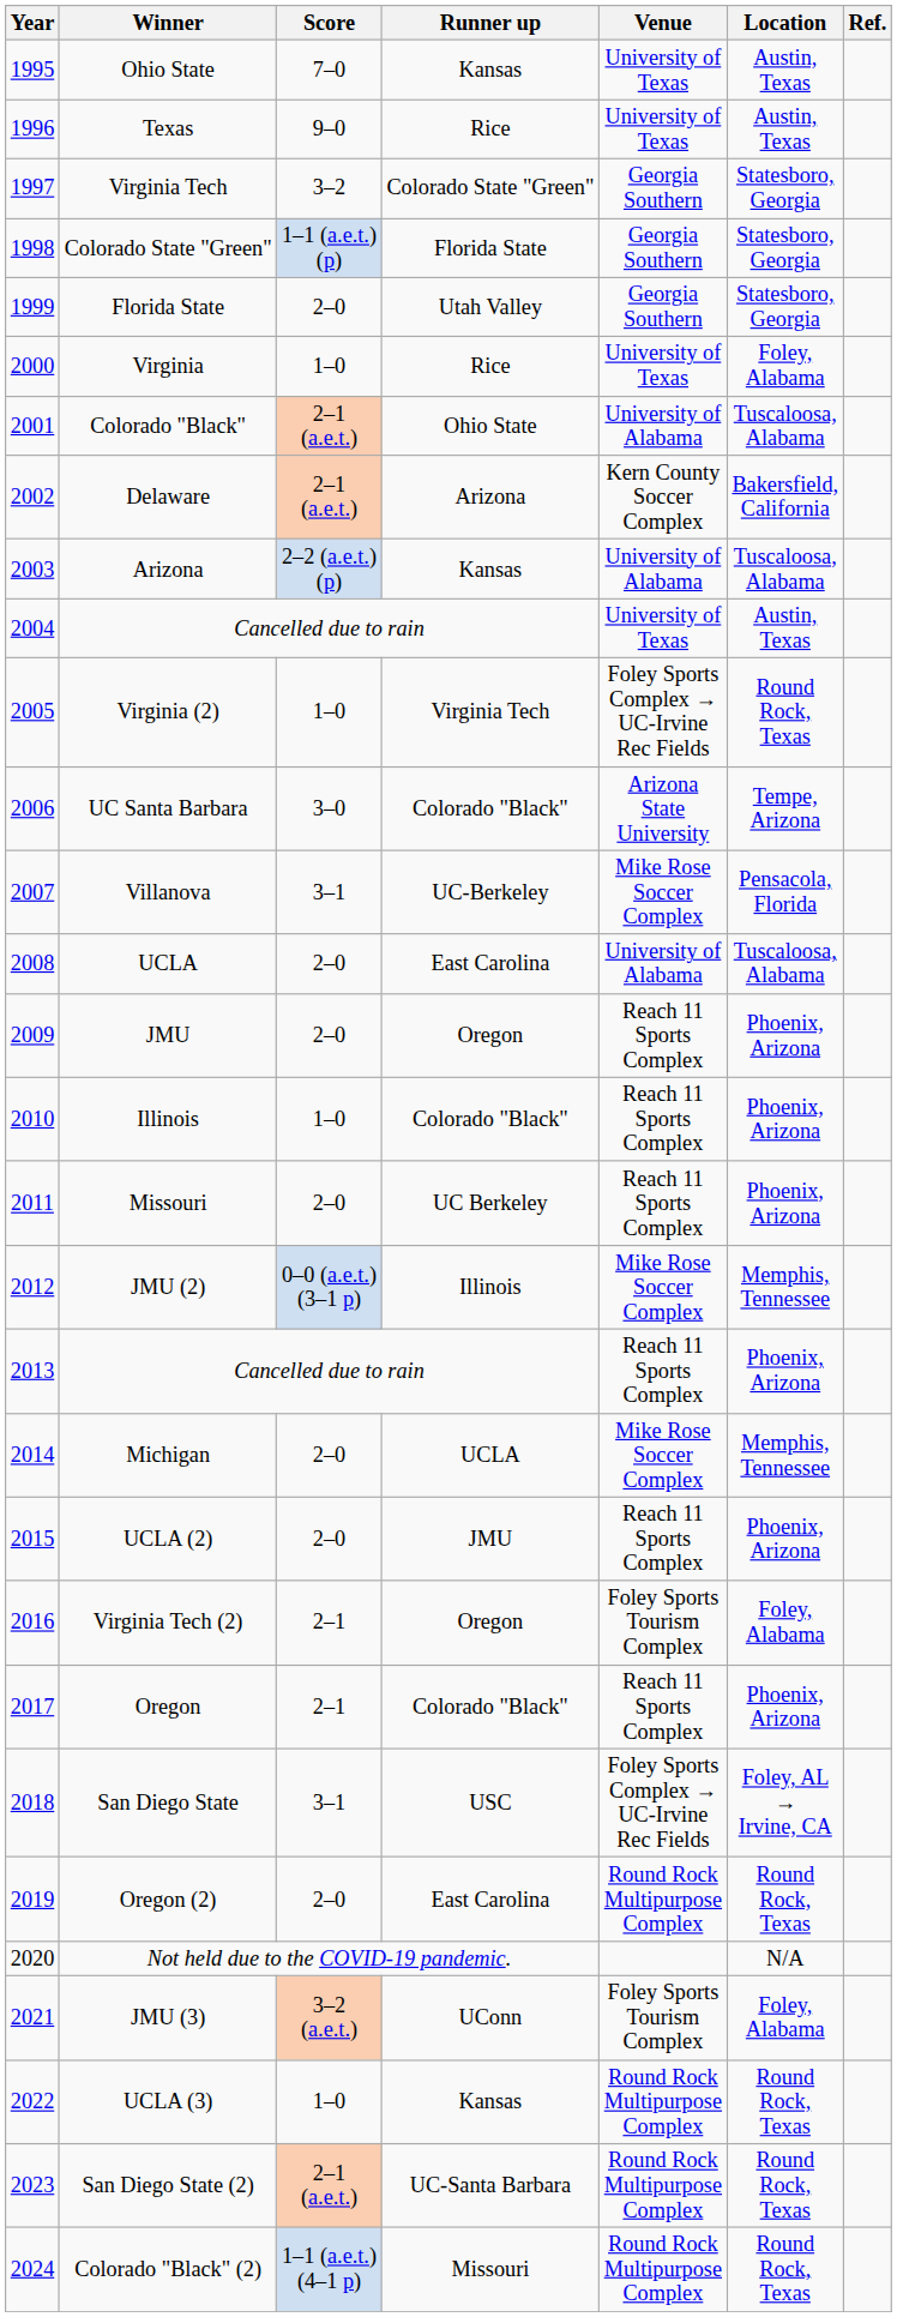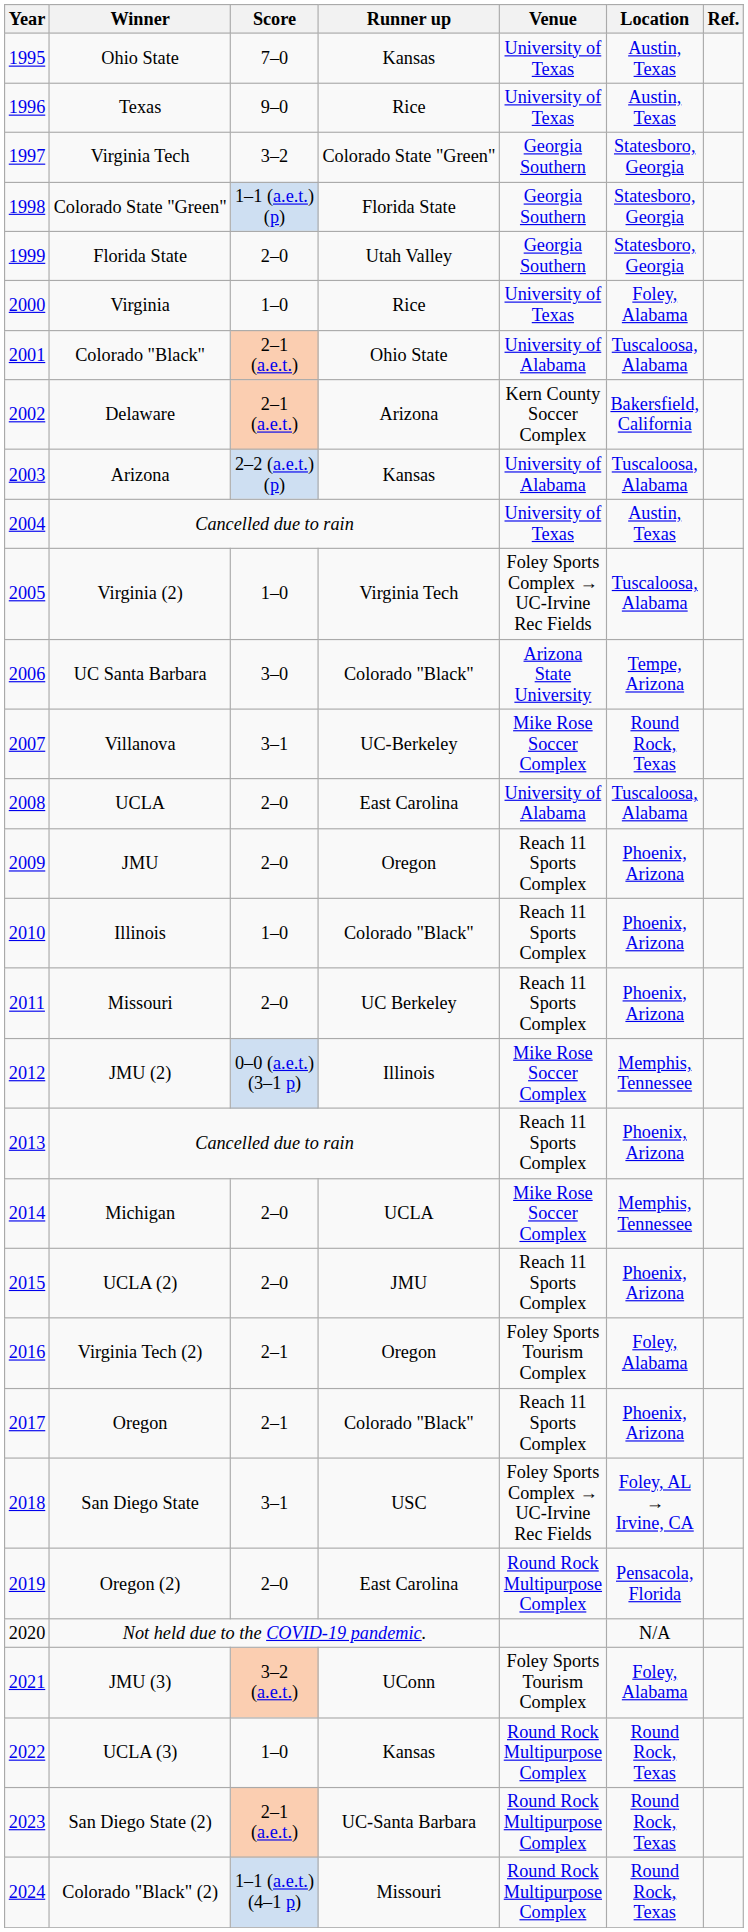 <table class="wikitable sortable" style="text-align:center">
 <tr>
 <th>Year</th>
 <th>Winner</th>
 <th>Score</th>
 <th>Runner up</th>
 <th style="width: 2px;">Venue</th>
 <th style="width: 70px;">Location</th>
 <th class="unsortable">Ref.</th>
 </tr>
 <tr>
 <td><a href='#'>1995</a></td>
 <td>Ohio State</td>
 <td>7–0</td>
 <td>Kansas</td>
 <td><a href='#'>University of Texas</a></td>
 <td><a href='#'>Austin,<br>Texas</a></td>
 <td></td>
 </tr>
 <tr>
 <td><a href='#'>1996</a></td>
 <td>Texas</td>
 <td>9–0</td>
 <td>Rice</td>
 <td><a href='#'>University of Texas</a></td>
 <td><a href='#'>Austin,<br>Texas</a></td>
 <td></td>
 </tr>
 <tr>
 <td><a href='#'>1997</a></td>
 <td>Virginia Tech</td>
 <td>3–2</td>
 <td>Colorado State "Green"</td>
 <td><a href='#'>Georgia Southern</a></td>
 <td><a href='#'>Statesboro,<br>Georgia</a></td>
 <td></td>
 </tr>
 <tr>
 <td><a href='#'>1998</a></td>
 <td>Colorado State "Green"</td>
 <td bgcolor=cedff2>1–1 (<a href='#'>a.e.t.</a>)<br>(<a href='#'>p</a>)</td>
 <td>Florida State</td>
 <td><a href='#'>Georgia Southern</a></td>
 <td><a href='#'>Statesboro,<br>Georgia</a></td>
 <td></td>
 </tr>
 <tr>
 <td><a href='#'>1999</a></td>
 <td>Florida State</td>
 <td>2–0</td>
 <td>Utah Valley</td>
 <td><a href='#'>Georgia Southern</a></td>
 <td><a href='#'>Statesboro,<br>Georgia</a></td>
 <td></td>
 </tr>
 <tr>
 <td><a href='#'>2000</a></td>
 <td>Virginia</td>
 <td>1–0</td>
 <td>Rice</td>
 <td><a href='#'>University of Texas</a></td>
 <td><a href='#'>Foley,<br>Alabama</a></td>
 <td></td>
 </tr>
 <tr>
 <td><a href='#'>2001</a></td>
 <td>Colorado "Black"</td>
 <td bgcolor=FBCEB1>2–1<br>(<a href='#'>a.e.t.</a>)</td>
 <td>Ohio State</td>
 <td><a href='#'>University of Alabama</a></td>
 <td><a href='#'>Tuscaloosa,<br>Alabama</a></td>
 <td></td>
 </tr>
 <tr>
 <td><a href='#'>2002</a></td>
 <td>Delaware</td>
 <td bgcolor=FBCEB1>2–1<br>(<a href='#'>a.e.t.</a>)</td>
 <td>Arizona</td>
 <td>Kern County Soccer Complex</td>
 <td><a href='#'>Bakersfield,<br>California</a></td>
 <td></td>
 </tr>
 <tr>
 <td><a href='#'>2003</a></td>
 <td>Arizona</td>
 <td bgcolor=cedff2>2–2 (<a href='#'>a.e.t.</a>)<br>(<a href='#'>p</a>)</td>
 <td>Kansas</td>
 <td><a href='#'>University of Alabama</a></td>
 <td><a href='#'>Tuscaloosa,<br>Alabama</a></td>
 <td></td>
 </tr>
 <tr>
 <td><a href='#'>2004</a></td>
 <td colspan="3"><em>Cancelled due to rain</em></td>
 <td><a href='#'>University of Texas</a></td>
 <td><a href='#'>Austin,<br>Texas</a></td>
 <td></td>
 </tr>
 <tr>
 <td><a href='#'>2005</a></td>
 <td>Virginia (2)</td>
 <td>1–0</td>
 <td>Virginia Tech</td>
 <td>Foley Sports Complex → UC-Irvine Rec Fields</td>
-<td><a href='#'>Round Rock,<br>Texas</a></td>
+<td><a href='#'>Tuscaloosa,<br>Alabama</a></td>
 <td></td>
 </tr>
 <tr>
 <td><a href='#'>2006</a></td>
 <td>UC Santa Barbara</td>
 <td>3–0</td>
 <td>Colorado "Black"</td>
 <td><a href='#'>Arizona State University</a></td>
 <td><a href='#'>Tempe,<br>Arizona</a></td>
 <td></td>
 </tr>
 <tr>
 <td><a href='#'>2007</a></td>
 <td>Villanova</td>
 <td>3–1</td>
 <td>UC-Berkeley</td>
 <td><a href='#'>Mike Rose Soccer Complex</a></td>
-<td><a href='#'>Pensacola,<br>Florida</a></td>
+<td><a href='#'>Round Rock,<br>Texas</a></td>
 <td></td>
 </tr>
 <tr>
 <td><a href='#'>2008</a></td>
 <td>UCLA</td>
 <td>2–0</td>
 <td>East Carolina</td>
 <td><a href='#'>University of Alabama</a></td>
 <td><a href='#'>Tuscaloosa,<br>Alabama</a></td>
 <td></td>
 </tr>
 <tr>
 <td><a href='#'>2009</a></td>
 <td>JMU</td>
 <td>2–0</td>
 <td>Oregon</td>
 <td>Reach 11 Sports Complex</td>
 <td><a href='#'>Phoenix,<br>Arizona</a></td>
 <td></td>
 </tr>
 <tr>
 <td><a href='#'>2010</a></td>
 <td>Illinois</td>
 <td>1–0</td>
 <td>Colorado "Black"</td>
 <td>Reach 11 Sports Complex</td>
 <td><a href='#'>Phoenix,<br>Arizona</a></td>
 <td></td>
 </tr>
 <tr>
 <td><a href='#'>2011</a></td>
 <td>Missouri</td>
 <td>2–0</td>
 <td>UC Berkeley</td>
 <td>Reach 11 Sports Complex</td>
 <td><a href='#'>Phoenix,<br>Arizona</a></td>
 <td></td>
 </tr>
 <tr>
 <td><a href='#'>2012</a></td>
 <td>JMU (2)</td>
 <td bgcolor=cedff2>0–0 (<a href='#'>a.e.t.</a>)<br>(3–1 <a href='#'>p</a>)</td>
 <td>Illinois</td>
 <td><a href='#'>Mike Rose Soccer Complex</a></td>
 <td><a href='#'>Memphis,<br>Tennessee</a></td>
 <td></td>
 </tr>
 <tr>
 <td><a href='#'>2013</a></td>
 <td colspan="3"><em>Cancelled due to rain</em></td>
 <td>Reach 11 Sports Complex</td>
 <td><a href='#'>Phoenix,<br>Arizona</a></td>
 <td></td>
 </tr>
 <tr>
 <td><a href='#'>2014</a></td>
 <td>Michigan</td>
 <td>2–0</td>
 <td>UCLA</td>
 <td><a href='#'>Mike Rose Soccer Complex</a></td>
 <td><a href='#'>Memphis,<br>Tennessee</a></td>
 <td></td>
 </tr>
 <tr>
 <td><a href='#'>2015</a></td>
 <td>UCLA (2)</td>
 <td>2–0</td>
 <td>JMU</td>
 <td>Reach 11 Sports Complex</td>
 <td><a href='#'>Phoenix,<br>Arizona</a></td>
 <td></td>
 </tr>
 <tr>
 <td><a href='#'>2016</a></td>
 <td>Virginia Tech (2)</td>
 <td>2–1</td>
 <td>Oregon</td>
 <td>Foley Sports Tourism Complex</td>
 <td><a href='#'>Foley,<br>Alabama</a></td>
 <td></td>
 </tr>
 <tr>
 <td><a href='#'>2017</a></td>
 <td>Oregon</td>
 <td>2–1</td>
 <td>Colorado "Black"</td>
 <td>Reach 11 Sports Complex</td>
 <td><a href='#'>Phoenix,<br>Arizona</a></td>
 <td></td>
 </tr>
 <tr>
 <td><a href='#'>2018</a></td>
 <td>San Diego State</td>
 <td>3–1</td>
 <td>USC</td>
 <td>Foley Sports Complex → UC-Irvine Rec Fields</td>
 <td><a href='#'>Foley, AL</a> →<br><a href='#'>Irvine, CA</a></td>
 <td></td>
 </tr>
 <tr>
 <td><a href='#'>2019</a></td>
 <td>Oregon (2)</td>
 <td>2–0</td>
 <td>East Carolina</td>
 <td><a href='#'>Round Rock Multipurpose Complex</a></td>
-<td><a href='#'>Round Rock,<br>Texas</a></td>
+<td><a href='#'>Pensacola,<br>Florida</a></td>
 <td></td>
 </tr>
 <tr>
 <td>2020</td>
 <td colspan="3"><em>Not held due to the <a href='#'>COVID-19 pandemic</a>.</em></td>
 <td></td>
 <td>N/A</td>
 <td></td>
 </tr>
 <tr>
 <td><a href='#'>2021</a></td>
 <td>JMU (3)</td>
 <td bgcolor=FBCEB1>3–2<br>(<a href='#'>a.e.t.</a>)</td>
 <td>UConn</td>
 <td>Foley Sports Tourism Complex</td>
 <td><a href='#'>Foley,<br>Alabama</a></td>
 <td></td>
 </tr>
 <tr>
 <td><a href='#'>2022</a></td>
 <td>UCLA (3)</td>
 <td>1–0</td>
 <td>Kansas</td>
 <td><a href='#'>Round Rock Multipurpose Complex</a></td>
 <td><a href='#'>Round Rock,<br>Texas</a></td>
 <td></td>
 </tr>
 <tr>
 <td><a href='#'>2023</a></td>
 <td>San Diego State (2)</td>
 <td bgcolor=FBCEB1>2–1<br>(<a href='#'>a.e.t.</a>)</td>
 <td>UC-Santa Barbara</td>
 <td><a href='#'>Round Rock Multipurpose Complex</a></td>
 <td><a href='#'>Round Rock,<br>Texas</a></td>
 <td></td>
 </tr>
 <tr>
 <td><a href='#'>2024</a></td>
 <td>Colorado "Black" (2)</td>
 <td bgcolor=cedff2>1–1 (<a href='#'>a.e.t.</a>)<br>(4–1 <a href='#'>p</a>)</td>
 <td>Missouri</td>
 <td><a href='#'>Round Rock Multipurpose Complex</a></td>
 <td><a href='#'>Round Rock,<br>Texas</a></td>
 <td></td>
 </tr>
 </table>
